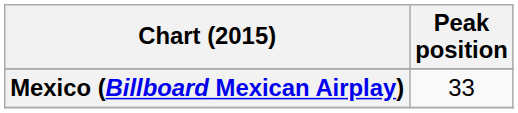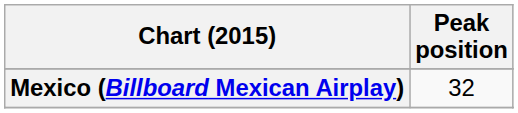 <table class="wikitable plainrowheaders sortable" style="text-align:center;">
 <tr>
 <th>Chart (2015)</th>
 <th>Peak<br>position</th>
 </tr>
 <tr>
 </tr>
 <tr>
 </tr>
 <tr>
 </tr>
 <tr>
 </tr>
 <tr>
 </tr>
 <tr>
 </tr>
 <tr>
 </tr>
 <tr>
 </tr>
 <tr>
 </tr>
 <tr>
 <th scope="row">Mexico (<a href='#'><em>Billboard</em> Mexican Airplay</a>)</th>
-<td>33</td>
+<td>32</td>
 </tr>
 <tr>
 </tr>
 <tr>
 </tr>
 <tr>
 </tr>
 <tr>
 </tr>
 <tr>
 </tr>
 <tr>
 </tr>
 <tr>
 </tr>
 <tr>
 </tr>
 <tr>
 </tr>
 <tr>
 </tr>
 </table>
